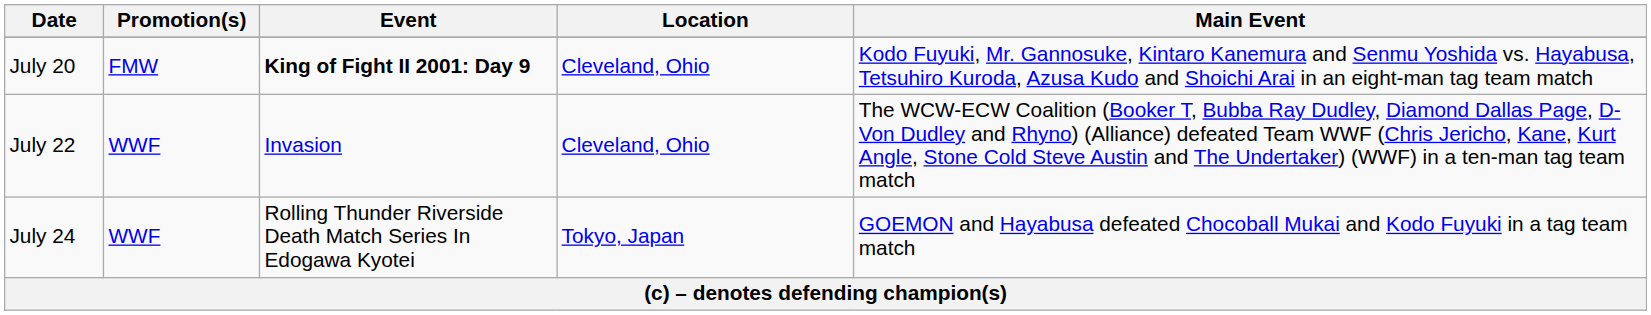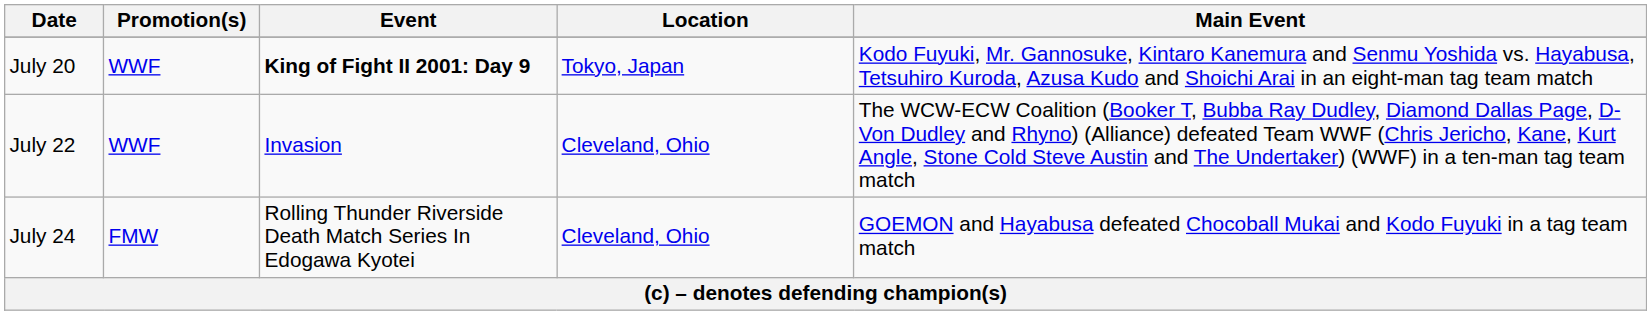 <table class="wikitable" style="width:100%;">
 <tr>
 <th width="5%">Date</th>
 <th width="5%">Promotion(s)</th>
 <th style="width:15%;">Event</th>
 <th style="width:15%;">Location</th>
 <th style="width:40%;">Main Event</th>
 </tr>
 <tr style="width:20%;" |Notes>
 </tr>
 <tr>
 <td>July 20</td>
-<td><a href='#'>FMW</a></td>
+<td><a href='#'>WWF</a></td>
 <td><strong>King of Fight II 2001: Day 9</strong></td>
-<td><a href='#'>Cleveland, Ohio</a></td>
+<td><a href='#'>Tokyo, Japan</a></td>
 <td><a href='#'>Kodo Fuyuki</a>, <a href='#'>Mr. Gannosuke</a>, <a href='#'>Kintaro Kanemura</a> and <a href='#'>Senmu Yoshida</a> vs. <a href='#'>Hayabusa</a>, <a href='#'>Tetsuhiro Kuroda</a>, <a href='#'>Azusa Kudo</a> and <a href='#'>Shoichi Arai</a> in an eight-man tag team match</td>
 </tr>
 <tr>
 <td>July 22</td>
 <td><a href='#'>WWF</a></td>
 <td><a href='#'>Invasion</a></td>
 <td><a href='#'>Cleveland, Ohio</a></td>
 <td>The WCW-ECW Coalition (<a href='#'>Booker T</a>, <a href='#'>Bubba Ray Dudley</a>, <a href='#'>Diamond Dallas Page</a>, <a href='#'>D-Von Dudley</a> and <a href='#'>Rhyno</a>) (Alliance) defeated Team WWF (<a href='#'>Chris Jericho</a>, <a href='#'>Kane</a>, <a href='#'>Kurt Angle</a>, <a href='#'>Stone Cold Steve Austin</a> and <a href='#'>The Undertaker</a>) (WWF) in a ten-man tag team match</td>
 </tr>
 <tr>
 <td>July 24</td>
-<td><a href='#'>WWF</a></td>
+<td><a href='#'>FMW</a></td>
 <td>Rolling Thunder Riverside Death Match Series In Edogawa Kyotei</td>
-<td><a href='#'>Tokyo, Japan</a></td>
+<td><a href='#'>Cleveland, Ohio</a></td>
 <td><a href='#'>GOEMON</a> and <a href='#'>Hayabusa</a> defeated <a href='#'>Chocoball Mukai</a> and <a href='#'>Kodo Fuyuki</a> in a tag team match</td>
 </tr>
 <tr>
 <th colspan="6">(c) – denotes defending champion(s)</th>
 </tr>
 </table>
